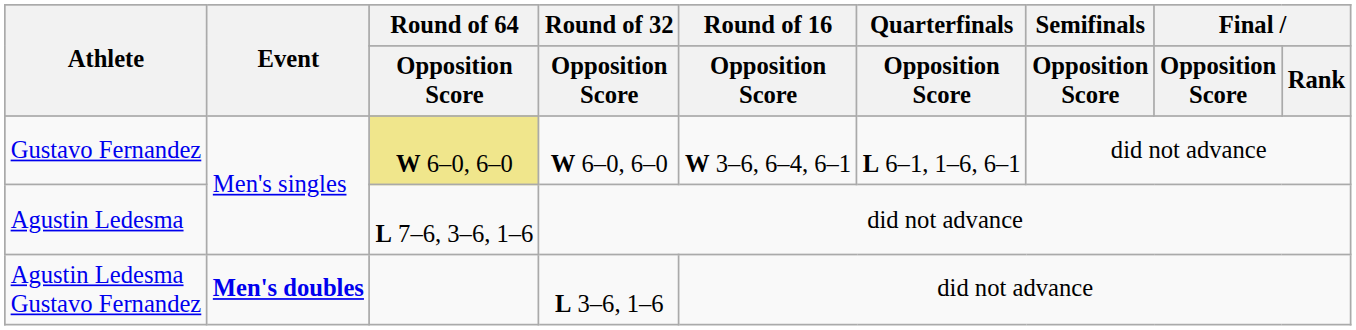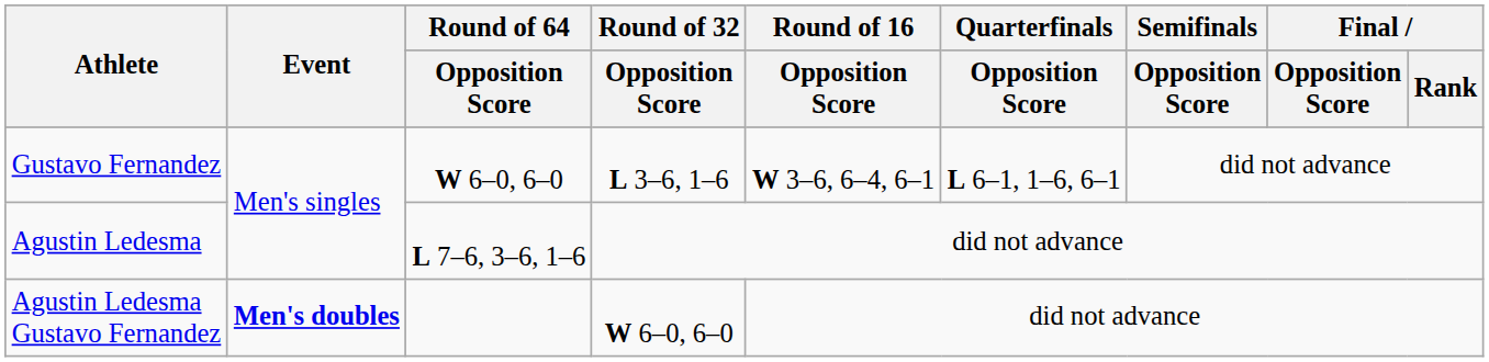 <table class=wikitable style="font-size:90%">
 <tr>
 <th rowspan="2">Athlete</th>
 <th rowspan="2">Event</th>
 <th>Round of 64</th>
 <th>Round of 32</th>
 <th>Round of 16</th>
 <th>Quarterfinals</th>
 <th>Semifinals</th>
 <th colspan="2">Final / </th>
 </tr>
 <tr>
 <th>Opposition<br>Score</th>
 <th>Opposition<br>Score</th>
 <th>Opposition<br>Score</th>
 <th>Opposition<br>Score</th>
 <th>Opposition<br>Score</th>
 <th>Opposition<br>Score</th>
 <th>Rank</th>
 </tr>
 <tr align=center>
 <td align=left><a href='#'>Gustavo Fernandez</a></td>
 <td align=left rowspan="2"><a href='#'>Men's singles</a></td>
-<td style="background: khaki;"> <br> <strong>W</strong> 6–0, 6–0</td>
 <td> <br> <strong>W</strong> 6–0, 6–0</td>
+<td><br> <strong>L</strong> 3–6, 1–6</td>
 <td> <br> <strong>W</strong> 3–6, 6–4, 6–1</td>
 <td> <br> <strong>L</strong> 6–1, 1–6, 6–1</td>
 <td colspan=3>did not advance</td>
 </tr>
 <tr align=center>
 <td align=left><a href='#'>Agustin Ledesma</a></td>
 <td> <br> <strong>L</strong> 7–6, 3–6, 1–6</td>
 <td colspan=6>did not advance</td>
 </tr>
 <tr align=center>
 <td align=left><a href='#'>Agustin Ledesma</a><br><a href='#'>Gustavo Fernandez</a></td>
 <td align=left><strong><a href='#'>Men's doubles</a></strong></td>
 <td></td>
-<td><br> <strong>L</strong> 3–6, 1–6</td>
+<td> <br> <strong>W</strong> 6–0, 6–0</td>
 <td colspan=5>did not advance</td>
 </tr>
 </table>
